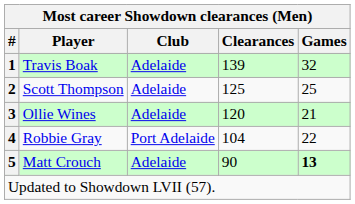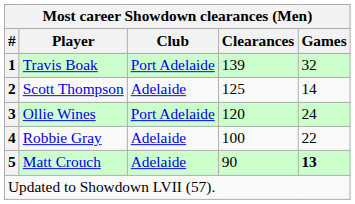 <table class="wikitable">
 <tr>
 <th colspan="5">Most career Showdown clearances (Men)</th>
 </tr>
 <tr>
 <th>#</th>
 <th>Player</th>
 <th>Club</th>
 <th>Clearances</th>
 <th>Games</th>
 </tr>
 <tr style="background:#cfc;">
 <th>1</th>
 <td><a href='#'>Travis Boak</a></td>
-<td><a href='#'>Adelaide</a></td>
+<td><a href='#'>Port Adelaide</a></td>
 <td>139</td>
 <td>32</td>
 </tr>
 <tr>
 <th>2</th>
 <td><a href='#'>Scott Thompson</a></td>
 <td><a href='#'>Adelaide</a></td>
 <td>125</td>
-<td>25</td>
+<td>14</td>
 </tr>
 <tr style="background:#cfc;">
 <th>3</th>
 <td><a href='#'>Ollie Wines</a></td>
-<td><a href='#'>Adelaide</a></td>
+<td><a href='#'>Port Adelaide</a></td>
 <td>120</td>
-<td>21</td>
+<td>24</td>
 </tr>
 <tr>
 <th>4</th>
 <td><a href='#'>Robbie Gray</a></td>
-<td><a href='#'>Port Adelaide</a></td>
-<td>104</td>
+<td><a href='#'>Adelaide</a></td>
+<td>100</td>
 <td>22</td>
 </tr>
 <tr style="background:#cfc;">
 <th>5</th>
 <td><a href='#'>Matt Crouch</a></td>
 <td><a href='#'>Adelaide</a></td>
 <td>90</td>
 <td><strong>13</strong></td>
 </tr>
 <tr>
 <td colspan="5">Updated to Showdown LVII (57).</td>
 </tr>
 </table>
